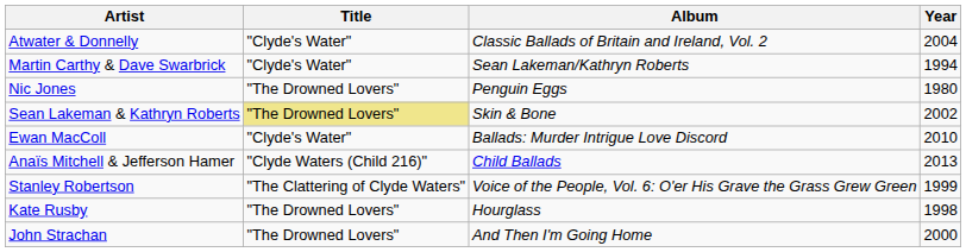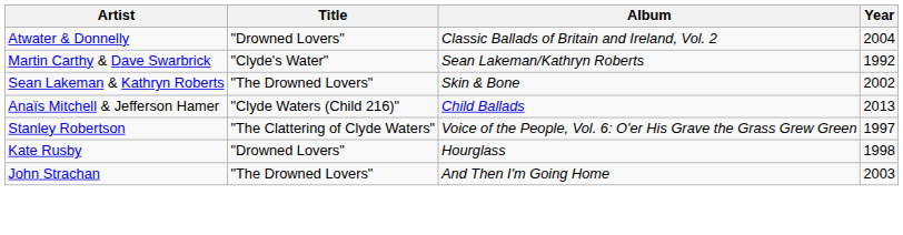 <table class="sortable wikitable plainrowheaders">
 <tr>
 <th scope="col">Artist</th>
 <th scope="col">Title</th>
 <th scope="col">Album</th>
 <th scope="col">Year</th>
 </tr>
 <tr>
 <td><a href='#'>Atwater & Donnelly</a></td>
-<td>"Clyde's Water"</td>
+<td>"Drowned Lovers"</td>
 <td><em>Classic Ballads of Britain and Ireland, Vol. 2</em></td>
 <td>2004</td>
 </tr>
 <tr>
 <td><a href='#'>Martin Carthy</a> & <a href='#'>Dave Swarbrick</a></td>
 <td>"Clyde's Water"</td>
 <td><em>Sean Lakeman/Kathryn Roberts</em></td>
-<td>1994</td>
-</tr>
-<tr>
-<td><a href='#'>Nic Jones</a></td>
-<td>"The Drowned Lovers"</td>
-<td><em>Penguin Eggs</em></td>
-<td>1980</td>
+<td>1992</td>
 </tr>
 <tr>
 <td><a href='#'>Sean Lakeman</a> & <a href='#'>Kathryn Roberts</a></td>
-<td style="background: khaki;">"The Drowned Lovers"</td>
+<td>"The Drowned Lovers"</td>
 <td><em>Skin & Bone</em></td>
 <td>2002</td>
-</tr>
-<tr>
-<td><a href='#'>Ewan MacColl</a></td>
-<td>"Clyde's Water"</td>
-<td><em>Ballads: Murder Intrigue Love Discord</em></td>
-<td>2010</td>
 </tr>
 <tr>
 <td><a href='#'>Anaïs Mitchell</a> & Jefferson Hamer</td>
 <td>"Clyde Waters (Child 216)"</td>
 <td><em><a href='#'>Child Ballads</a></em></td>
 <td>2013</td>
 </tr>
 <tr>
 <td><a href='#'>Stanley Robertson</a></td>
 <td>"The Clattering of Clyde Waters"</td>
 <td><em>Voice of the People, Vol. 6: O'er His Grave the Grass Grew Green</em></td>
-<td>1999</td>
+<td>1997</td>
 </tr>
 <tr>
 <td><a href='#'>Kate Rusby</a></td>
-<td>"The Drowned Lovers"</td>
+<td>"Drowned Lovers"</td>
 <td><em>Hourglass</em></td>
 <td>1998</td>
 </tr>
 <tr>
 <td><a href='#'>John Strachan</a></td>
 <td>"The Drowned Lovers"</td>
 <td><em>And Then I'm Going Home</em></td>
-<td>2000</td>
+<td>2003</td>
 </tr>
 </table>
